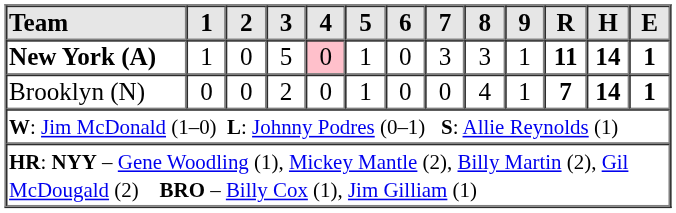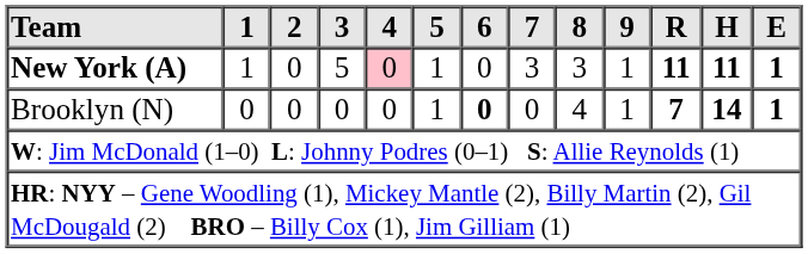 <table border=1 cellspacing=0 width=425 style="margin-left:3em;">
 <tr style="text-align:center; background-color:#e6e6e6;">
 <th align=left width=125>Team</th>
 <th width=25>1</th>
 <th width=25>2</th>
 <th width=25>3</th>
 <th width=25>4</th>
 <th width=25>5</th>
 <th width=25>6</th>
 <th width=25>7</th>
 <th width=25>8</th>
 <th width=25>9</th>
 <th width=25>R</th>
 <th width=25>H</th>
 <th width=25>E</th>
 </tr>
 <tr style="text-align:center;">
 <td align=left><strong>New York (A)</strong></td>
 <td>1</td>
 <td>0</td>
 <td>5</td>
 <td style="background: pink;">0</td>
 <td>1</td>
 <td>0</td>
 <td>3</td>
 <td>3</td>
 <td>1</td>
 <td><strong>11</strong></td>
-<td><strong>14</strong></td>
+<td><strong>11</strong></td>
 <td><strong>1</strong></td>
 </tr>
 <tr style="text-align:center;">
 <td align=left>Brooklyn (N)</td>
 <td>0</td>
 <td>0</td>
-<td>2</td>
+<td>0</td>
 <td>0</td>
 <td>1</td>
-<td>0</td>
+<td><strong>0</strong></td>
 <td>0</td>
 <td>4</td>
 <td>1</td>
 <td><strong>7</strong></td>
 <td><strong>14</strong></td>
 <td><strong>1</strong></td>
 </tr>
 <tr style="text-align:left;">
 <td colspan=13><small><strong>W</strong>: <a href='#'>Jim McDonald</a> (1–0)  <strong>L</strong>: <a href='#'>Johnny Podres</a> (0–1)   <strong>S</strong>: <a href='#'>Allie Reynolds</a> (1)</small></td>
 </tr>
 <tr style="text-align:left;">
 <td colspan=13><small><strong>HR</strong>: <strong>NYY</strong> – <a href='#'>Gene Woodling</a> (1), <a href='#'>Mickey Mantle</a> (2), <a href='#'>Billy Martin</a> (2), <a href='#'>Gil McDougald</a> (2)    <strong>BRO</strong> – <a href='#'>Billy Cox</a> (1), <a href='#'>Jim Gilliam</a> (1)</small></td>
 </tr>
 </table>
